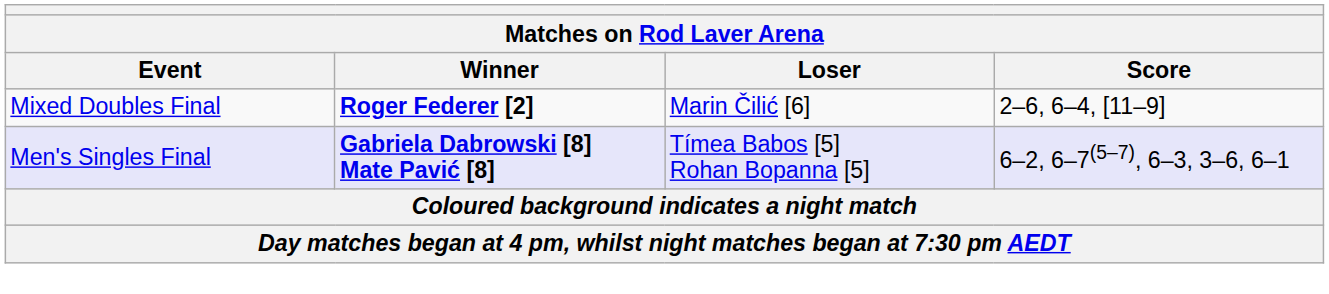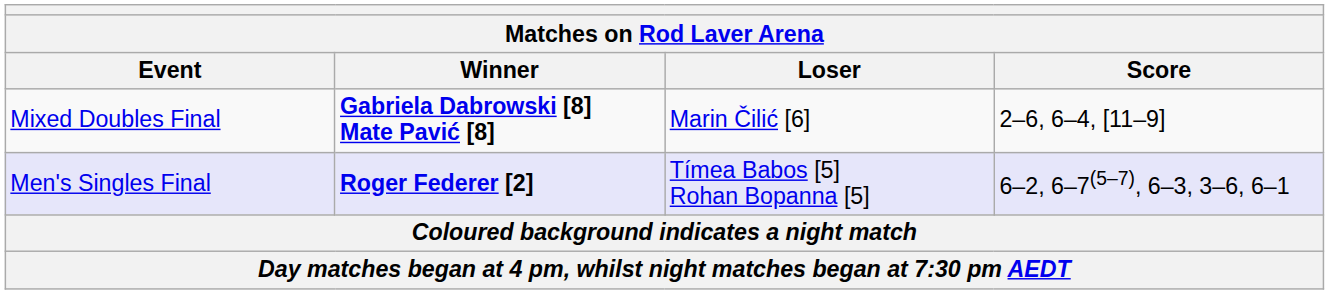 <table class="wikitable collapsible uncollapsed" style="margin:1em auto;">
 <tr>
 <th colspan=4></th>
 </tr>
 <tr>
 <th colspan=4><strong>Matches on <a href='#'>Rod Laver Arena</a></strong></th>
 </tr>
 <tr>
 <th style="width:220px;">Event</th>
 <th style="width:220px;">Winner</th>
 <th style="width:220px;">Loser</th>
 <th style="width:220px;">Score</th>
 </tr>
 <tr>
 <td><a href='#'>Mixed Doubles Final</a></td>
-<td> <strong><a href='#'>Roger Federer</a> [2]</strong></td>
+<td> <strong><a href='#'>Gabriela Dabrowski</a> [8]</strong><br><strong> <a href='#'>Mate Pavić</a> [8]</strong></td>
 <td> <a href='#'>Marin Čilić</a> [6]</td>
 <td>2–6, 6–4, [11–9]</td>
 </tr>
 <tr bgcolor=lavender>
 <td><a href='#'>Men's Singles Final</a></td>
-<td> <strong><a href='#'>Gabriela Dabrowski</a> [8]</strong><br><strong> <a href='#'>Mate Pavić</a> [8]</strong></td>
+<td> <strong><a href='#'>Roger Federer</a> [2]</strong></td>
 <td> <a href='#'>Tímea Babos</a> [5] <br>  <a href='#'>Rohan Bopanna</a> [5] <br></td>
 <td>6–2, 6–7<sup>(5–7)</sup>, 6–3, 3–6, 6–1</td>
 </tr>
 <tr>
 <th colspan=4><em>Coloured background indicates a night match</em></th>
 </tr>
 <tr>
 <th colspan=4><em>Day matches began at 4 pm, whilst night matches began at 7:30 pm <a href='#'>AEDT</a></em></th>
 </tr>
 </table>
